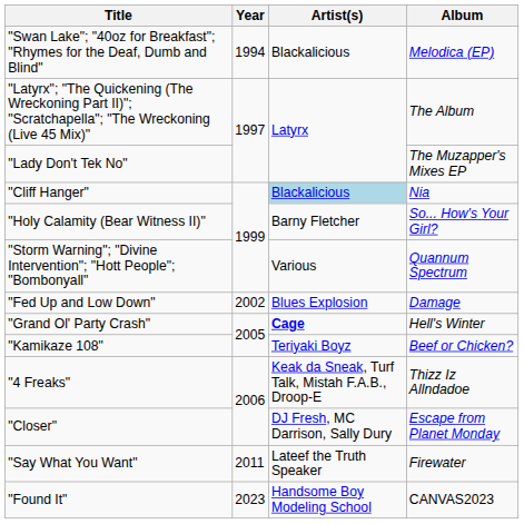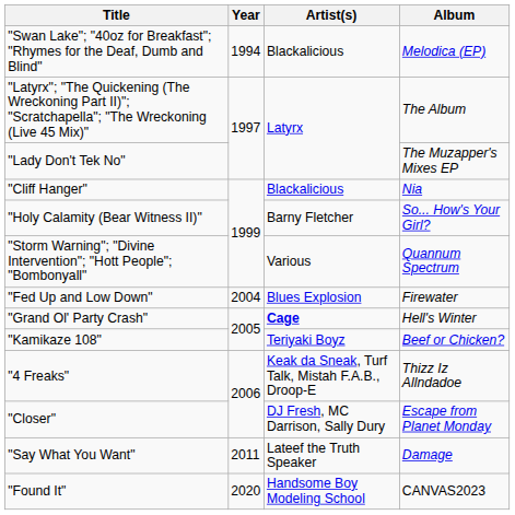 <table class="wikitable">
 <tr>
 <th>Title</th>
 <th>Year</th>
 <th>Artist(s)</th>
 <th>Album</th>
 </tr>
 <tr>
 <td>"Swan Lake"; "40oz for Breakfast"; "Rhymes for the Deaf, Dumb and Blind"</td>
 <td>1994</td>
 <td>Blackalicious</td>
 <td><em><a href='#'>Melodica (EP)</a></em></td>
 </tr>
 <tr>
 <td>"Latyrx"; "The Quickening (The Wreckoning Part II)"; "Scratchapella"; "The Wreckoning (Live 45 Mix)"</td>
 <td rowspan="2">1997</td>
 <td rowspan="2"><a href='#'>Latyrx</a></td>
 <td><em>The Album</em></td>
 </tr>
 <tr>
 <td>"Lady Don't Tek No"</td>
 <td><em>The Muzapper's Mixes EP</em></td>
 </tr>
 <tr>
 <td>"Cliff Hanger"</td>
 <td rowspan="3">1999</td>
-<td style="background: lightblue;"><a href='#'>Blackalicious</a></td>
+<td><a href='#'>Blackalicious</a></td>
 <td><a href='#'><em>Nia</em></a></td>
 </tr>
 <tr>
 <td>"Holy Calamity (Bear Witness II)"</td>
 <td>Barny Fletcher</td>
 <td><em><a href='#'>So... How's Your Girl?</a></em></td>
 </tr>
 <tr>
 <td>"Storm Warning"; "Divine Intervention"; "Hott People"; "Bombonyall"</td>
 <td>Various</td>
 <td><em><a href='#'>Quannum Spectrum</a></em></td>
 </tr>
 <tr>
 <td>"Fed Up and Low Down"</td>
-<td>2002</td>
+<td>2004</td>
 <td><a href='#'>Blues Explosion</a></td>
-<td><em><a href='#'>Damage</a></em></td>
+<td><em>Firewater</em></td>
 </tr>
 <tr>
 <td>"Grand Ol' Party Crash"</td>
 <td rowspan="2">2005</td>
 <td><strong><a href='#'>Cage</a></strong></td>
 <td><em>Hell's Winter</em></td>
 </tr>
 <tr>
 <td>"Kamikaze 108"</td>
 <td><a href='#'>Teriyaki Boyz</a></td>
 <td><em><a href='#'>Beef or Chicken?</a></em></td>
 </tr>
 <tr>
 <td>"4 Freaks"</td>
 <td rowspan="2">2006</td>
 <td><a href='#'>Keak da Sneak</a>, Turf Talk, Mistah F.A.B., Droop-E</td>
 <td><em>Thizz Iz Allndadoe</em></td>
 </tr>
 <tr>
 <td>"Closer"</td>
 <td><a href='#'>DJ Fresh</a>, MC Darrison, Sally Dury</td>
 <td><em><a href='#'>Escape from Planet Monday</a></em></td>
 </tr>
 <tr>
 <td>"Say What You Want"</td>
 <td>2011</td>
 <td>Lateef the Truth Speaker</td>
-<td><em>Firewater</em></td>
+<td><em><a href='#'>Damage</a></em></td>
 </tr>
 <tr>
 <td>"Found It"</td>
-<td>2023</td>
+<td>2020</td>
 <td><a href='#'>Handsome Boy Modeling School</a></td>
 <td>CANVAS2023</td>
 </tr>
 </table>
